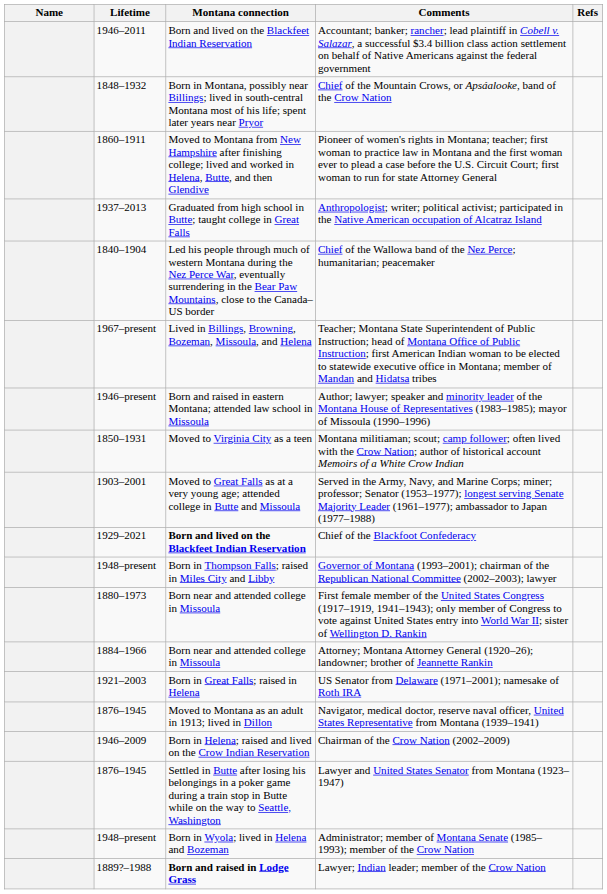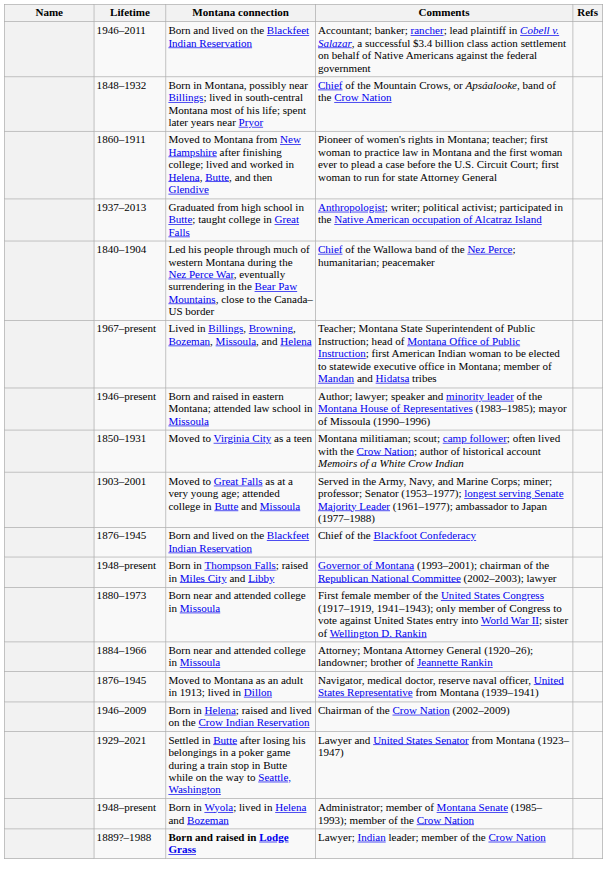 <table class="sortable wikitable plainrowheaders">
 <tr>
 <th style="width:15%;" scope="col">Name</th>
 <th style="width:12%;" scope="col">Lifetime</th>
 <th class="unsortable" style="width:25%;" scope="col">Montana connection</th>
 <th class="unsortable" style="width:43%;" scope="col">Comments</th>
 <th class="unsortable" style="width:5%;" scope="col">Refs</th>
 </tr>
 <tr valign="top">
 <th scope="row"></th>
 <td>1946–2011</td>
 <td>Born and lived on the <a href='#'>Blackfeet Indian Reservation</a></td>
 <td>Accountant; banker; <a href='#'>rancher</a>; lead plaintiff in <em><a href='#'>Cobell v. Salazar</a></em>, a successful $3.4 billion class action settlement on behalf of Native Americans against the federal government</td>
 <td style="text-align:center;"></td>
 </tr>
 <tr valign="top">
 <th scope="row"></th>
 <td>1848–1932</td>
 <td>Born in Montana, possibly near <a href='#'>Billings</a>; lived in south-central Montana most of his life; spent later years near <a href='#'>Pryor</a></td>
 <td><a href='#'>Chief</a> of the Mountain Crows, or <em>Apsáalooke</em>, band of the <a href='#'>Crow Nation</a></td>
 <td style="text-align:center;"></td>
 </tr>
 <tr valign="top">
 <th scope="row"></th>
 <td>1860–1911</td>
 <td>Moved to Montana from <a href='#'>New Hampshire</a> after finishing college; lived and worked in <a href='#'>Helena</a>, <a href='#'>Butte</a>, and then <a href='#'>Glendive</a></td>
 <td>Pioneer of women's rights in Montana; teacher; first woman to practice law in Montana and the first woman ever to plead a case before the U.S. Circuit Court; first woman to run for state Attorney General</td>
 <td style="text-align:center;"></td>
 </tr>
 <tr valign="top">
 <th scope="row"></th>
 <td>1937–2013</td>
 <td>Graduated from high school in <a href='#'>Butte</a>; taught college in <a href='#'>Great Falls</a></td>
 <td><a href='#'>Anthropologist</a>; writer; political activist; participated in the <a href='#'>Native American occupation of Alcatraz Island</a></td>
 <td style="text-align:center;"></td>
 </tr>
 <tr valign="top">
 <th scope="row"></th>
 <td>1840–1904</td>
 <td>Led his people through much of western Montana during the <a href='#'>Nez Perce War</a>, eventually surrendering in the <a href='#'>Bear Paw Mountains</a>, close to the Canada–US border</td>
 <td><a href='#'>Chief</a> of the Wallowa band of the <a href='#'>Nez Perce</a>; humanitarian; peacemaker</td>
 <td style="text-align:center;"></td>
 </tr>
 <tr valign="top">
 <th scope="row"></th>
 <td>1967–present</td>
 <td>Lived in <a href='#'>Billings</a>, <a href='#'>Browning</a>, <a href='#'>Bozeman</a>, <a href='#'>Missoula</a>, and <a href='#'>Helena</a></td>
 <td>Teacher; Montana State Superintendent of Public Instruction; head of <a href='#'>Montana Office of Public Instruction</a>; first American Indian woman to be elected to statewide executive office in Montana; member of <a href='#'>Mandan</a> and <a href='#'>Hidatsa</a> tribes</td>
 <td style="text-align:center;"></td>
 </tr>
 <tr valign="top">
 <th scope="row"></th>
 <td>1946–present</td>
 <td>Born and raised in eastern Montana; attended law school in <a href='#'>Missoula</a></td>
 <td>Author; lawyer; speaker and <a href='#'>minority leader</a> of the <a href='#'>Montana House of Representatives</a> (1983–1985); mayor of Missoula (1990–1996)</td>
 <td style="text-align:center;"></td>
 </tr>
 <tr valign="top">
 <th scope="row"></th>
 <td>1850–1931</td>
 <td>Moved to <a href='#'>Virginia City</a> as a teen</td>
 <td>Montana militiaman; scout; <a href='#'>camp follower</a>; often lived with the <a href='#'>Crow Nation</a>; author of historical account <em>Memoirs of a White Crow Indian</em></td>
 <td style="text-align:center;"></td>
 </tr>
 <tr valign="top">
 <th scope="row"></th>
 <td>1903–2001</td>
 <td>Moved to <a href='#'>Great Falls</a> as at a very young age; attended college in <a href='#'>Butte</a> and <a href='#'>Missoula</a></td>
 <td>Served in the Army, Navy, and Marine Corps; miner; professor; Senator (1953–1977); <a href='#'>longest serving Senate Majority Leader</a> (1961–1977); ambassador to Japan (1977–1988)</td>
 <td style="text-align:center;"></td>
 </tr>
 <tr valign="top">
 <th scope="row"></th>
-<td>1929–2021</td>
-<td><strong>Born and lived on the <a href='#'>Blackfeet Indian Reservation</a></strong></td>
+<td>1876–1945</td>
+<td>Born and lived on the <a href='#'>Blackfeet Indian Reservation</a></td>
 <td>Chief of the <a href='#'>Blackfoot Confederacy</a></td>
 <td style="text-align:center;"></td>
 </tr>
 <tr valign="top">
 <th scope="row"></th>
 <td>1948–present</td>
 <td>Born in <a href='#'>Thompson Falls</a>; raised in <a href='#'>Miles City</a> and <a href='#'>Libby</a></td>
 <td><a href='#'>Governor of Montana</a> (1993–2001); chairman of the <a href='#'>Republican National Committee</a> (2002–2003); lawyer</td>
 <td style="text-align:center;"></td>
 </tr>
 <tr valign="top">
 <th scope="row"></th>
 <td>1880–1973</td>
 <td>Born near and attended college in <a href='#'>Missoula</a></td>
 <td>First female member of the <a href='#'>United States Congress</a> (1917–1919, 1941–1943); only member of Congress to vote against United States entry into <a href='#'>World War II</a>; sister of <a href='#'>Wellington D. Rankin</a></td>
 <td style="text-align:center;"></td>
 </tr>
 <tr valign="top">
 <th scope="row"></th>
 <td>1884–1966</td>
 <td>Born near and attended college in <a href='#'>Missoula</a></td>
 <td>Attorney; Montana Attorney General (1920–26); landowner; brother of <a href='#'>Jeannette Rankin</a></td>
 <td style="text-align:center;"></td>
 </tr>
 <tr valign="top">
 <th scope="row"></th>
-<td>1921–2003</td>
-<td>Born in <a href='#'>Great Falls</a>; raised in <a href='#'>Helena</a></td>
-<td>US Senator from <a href='#'>Delaware</a> (1971–2001); namesake of <a href='#'>Roth IRA</a></td>
-<td style="text-align:center;"></td>
-</tr>
-<tr valign="top">
-<th scope="row"></th>
 <td>1876–1945</td>
 <td>Moved to Montana as an adult in 1913; lived in <a href='#'>Dillon</a></td>
 <td>Navigator, medical doctor, reserve naval officer, <a href='#'>United States Representative</a> from Montana (1939–1941)</td>
 <td style="text-align:center;"></td>
 </tr>
 <tr valign="top">
 <th scope="row"></th>
 <td>1946–2009</td>
 <td>Born in <a href='#'>Helena</a>; raised and lived on the <a href='#'>Crow Indian Reservation</a></td>
 <td>Chairman of the <a href='#'>Crow Nation</a> (2002–2009)</td>
 <td style="text-align:center;"></td>
 </tr>
 <tr valign="top">
 <th scope="row"></th>
-<td>1876–1945</td>
+<td>1929–2021</td>
 <td>Settled in <a href='#'>Butte</a> after losing his belongings in a poker game during a train stop in Butte while on the way to <a href='#'>Seattle, Washington</a></td>
 <td>Lawyer and <a href='#'>United States Senator</a> from Montana (1923–1947)</td>
 <td style="text-align:center;"></td>
 </tr>
 <tr valign="top">
 <th scope="row"></th>
 <td>1948–present</td>
 <td>Born in <a href='#'>Wyola</a>; lived in <a href='#'>Helena</a> and <a href='#'>Bozeman</a></td>
 <td>Administrator; member of <a href='#'>Montana Senate</a> (1985–1993); member of the <a href='#'>Crow Nation</a></td>
 <td style="text-align:center;"></td>
 </tr>
 <tr valign="top">
 <th scope="row"></th>
 <td>1889?–1988</td>
 <td><strong>Born and raised in <a href='#'>Lodge Grass</a></strong></td>
 <td>Lawyer; <a href='#'>Indian</a> leader; member of the <a href='#'>Crow Nation</a></td>
 <td style="text-align:center;"></td>
 </tr>
 </table>
